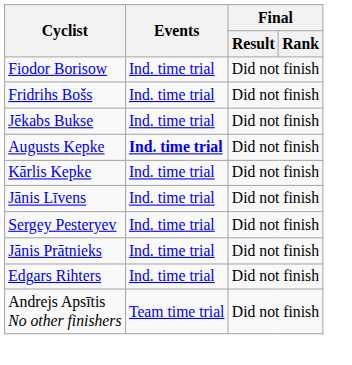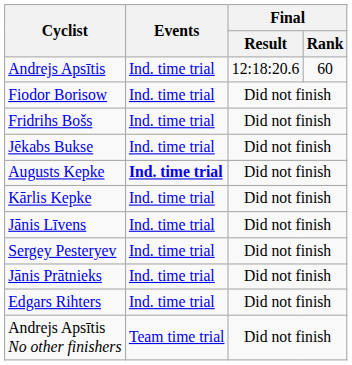 <table class=wikitable style="font-size:90%">
 <tr>
 <th rowspan="2">Cyclist</th>
 <th rowspan="2">Events</th>
 <th colspan="2">Final</th>
 </tr>
 <tr>
 <th>Result</th>
 <th>Rank</th>
+</tr>
+<tr>
+<td><a href='#'>Andrejs Apsītis</a></td>
+<td><a href='#'>Ind. time trial</a></td>
+<td align=center>12:18:20.6</td>
+<td align=center>60</td>
 </tr>
 <tr>
 <td><a href='#'>Fiodor Borisow</a></td>
 <td><a href='#'>Ind. time trial</a></td>
 <td align=center colspan=2>Did not finish</td>
 </tr>
 <tr>
 <td><a href='#'>Fridrihs Bošs</a></td>
 <td><a href='#'>Ind. time trial</a></td>
 <td align=center colspan=2>Did not finish</td>
 </tr>
 <tr>
 <td><a href='#'>Jēkabs Bukse</a></td>
 <td><a href='#'>Ind. time trial</a></td>
 <td align=center colspan=2>Did not finish</td>
 </tr>
 <tr>
 <td><a href='#'>Augusts Kepke</a></td>
 <td><strong><a href='#'>Ind. time trial</a></strong></td>
 <td align=center colspan=2>Did not finish</td>
 </tr>
 <tr>
 <td><a href='#'>Kārlis Kepke</a></td>
 <td><a href='#'>Ind. time trial</a></td>
 <td align=center colspan=2>Did not finish</td>
 </tr>
 <tr>
 <td><a href='#'>Jānis Līvens</a></td>
 <td><a href='#'>Ind. time trial</a></td>
 <td align=center colspan=2>Did not finish</td>
 </tr>
 <tr>
 <td><a href='#'>Sergey Pesteryev</a></td>
 <td><a href='#'>Ind. time trial</a></td>
 <td align=center colspan=2>Did not finish</td>
 </tr>
 <tr>
 <td><a href='#'>Jānis Prātnieks</a></td>
 <td><a href='#'>Ind. time trial</a></td>
 <td align=center colspan=2>Did not finish</td>
 </tr>
 <tr>
 <td><a href='#'>Edgars Rihters</a></td>
 <td><a href='#'>Ind. time trial</a></td>
 <td align=center colspan=2>Did not finish</td>
 </tr>
 <tr>
 <td>Andrejs Apsītis <br> <em>No other finishers</em></td>
 <td><a href='#'>Team time trial</a></td>
 <td align=center colspan=2>Did not finish</td>
 </tr>
 </table>
